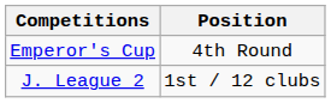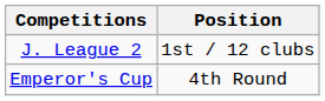 <table class="wikitable" style="text-align:center;">
 <tr>
 <th>Competitions</th>
 <th>Position</th>
 </tr>
 <tr>
+<td><a href='#'>J. League 2</a></td>
+<td>1st / 12 clubs</td>
+</tr>
+<tr>
 <td><a href='#'>Emperor's Cup</a></td>
 <td>4th Round</td>
 </tr>
-<tr>
-<td><a href='#'>J. League 2</a></td>
-<td>1st / 12 clubs</td>
-</tr>
 </table>
